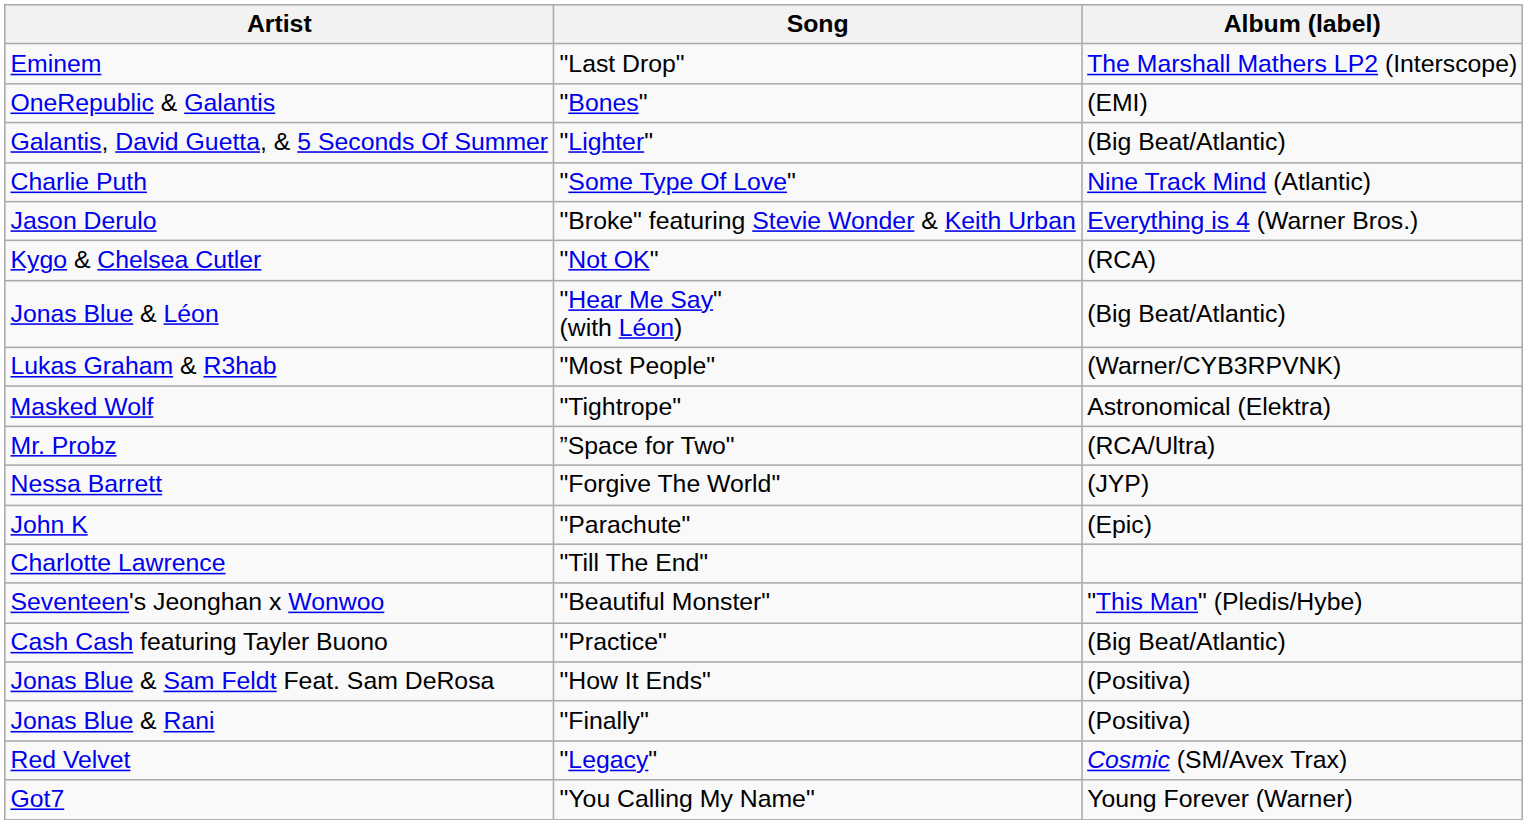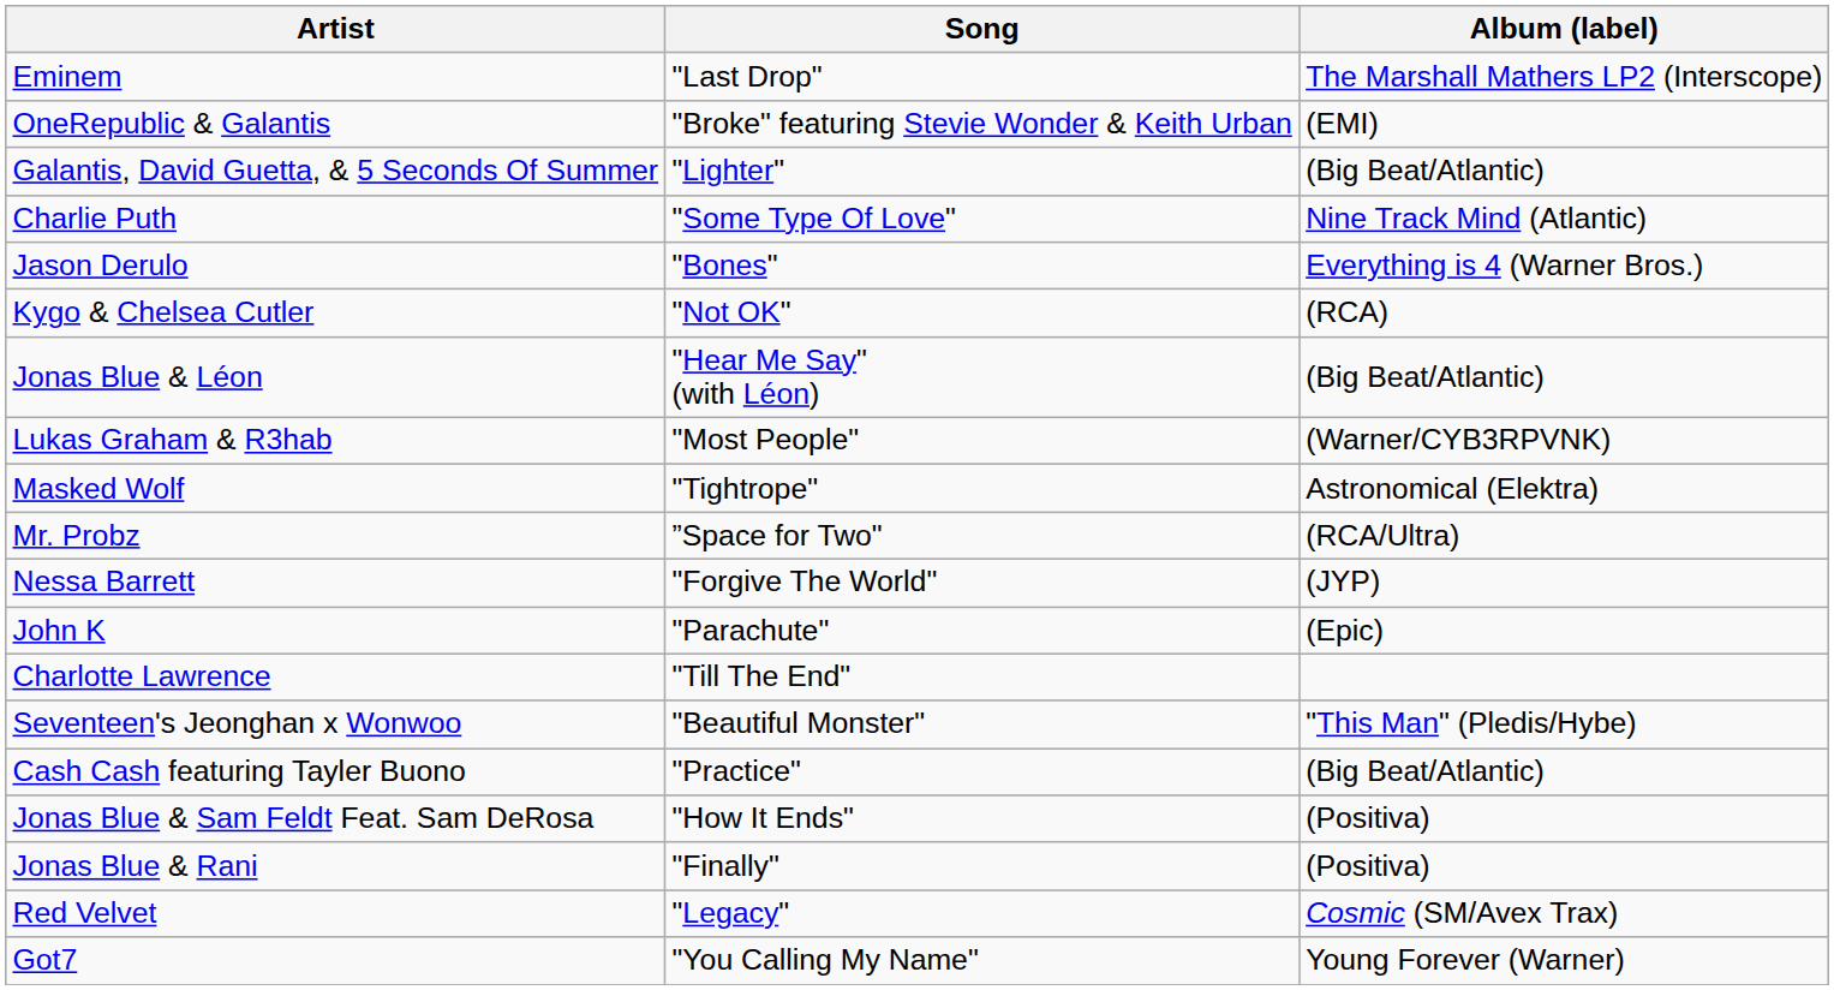 <table class="wikitable">
 <tr>
 <th>Artist</th>
 <th>Song</th>
 <th>Album (label)</th>
 </tr>
 <tr>
 <td><a href='#'>Eminem</a></td>
 <td>"Last Drop"</td>
 <td><a href='#'>The Marshall Mathers LP2</a> (Interscope)</td>
 </tr>
 <tr>
 <td><a href='#'>OneRepublic</a> & <a href='#'>Galantis</a></td>
-<td>"<a href='#'>Bones</a>"</td>
+<td>"Broke" featuring <a href='#'>Stevie Wonder</a> & <a href='#'>Keith Urban</a></td>
 <td>(EMI)</td>
 </tr>
 <tr>
 <td><a href='#'>Galantis</a>, <a href='#'>David Guetta</a>, & <a href='#'>5 Seconds Of Summer</a></td>
 <td>"<a href='#'>Lighter</a>"</td>
 <td>(Big Beat/Atlantic)</td>
 </tr>
 <tr>
 <td><a href='#'>Charlie Puth</a></td>
 <td>"<a href='#'>Some Type Of Love</a>"</td>
 <td><a href='#'>Nine Track Mind</a> (Atlantic)</td>
 </tr>
 <tr>
 <td><a href='#'>Jason Derulo</a></td>
-<td>"Broke" featuring <a href='#'>Stevie Wonder</a> & <a href='#'>Keith Urban</a></td>
+<td>"<a href='#'>Bones</a>"</td>
 <td><a href='#'>Everything is 4</a> (Warner Bros.)</td>
 </tr>
 <tr>
 <td><a href='#'>Kygo</a> & <a href='#'>Chelsea Cutler</a></td>
 <td>"<a href='#'>Not OK</a>"</td>
 <td>(RCA)</td>
 </tr>
 <tr>
 <td><a href='#'>Jonas Blue</a> & <a href='#'>Léon</a></td>
 <td>"<a href='#'>Hear Me Say</a>"<br><span>(with <a href='#'>Léon</a>)</span></td>
 <td>(Big Beat/Atlantic)</td>
 </tr>
 <tr>
 <td><a href='#'>Lukas Graham</a> & <a href='#'>R3hab</a></td>
 <td>"Most People"</td>
 <td>(Warner/CYB3RPVNK)</td>
 </tr>
 <tr>
 <td><a href='#'>Masked Wolf</a></td>
 <td>"Tightrope"</td>
 <td>Astronomical (Elektra)</td>
 </tr>
 <tr>
 <td><a href='#'>Mr. Probz</a></td>
 <td>”Space for Two"</td>
 <td>(RCA/Ultra)</td>
 </tr>
 <tr>
 <td><a href='#'>Nessa Barrett</a></td>
 <td>"Forgive The World"</td>
 <td>(JYP)</td>
 </tr>
 <tr>
 <td><a href='#'>John K</a></td>
 <td>"Parachute"</td>
 <td>(Epic)</td>
 </tr>
 <tr>
 <td><a href='#'>Charlotte Lawrence</a></td>
 <td>"Till The End"</td>
 </tr>
 <tr>
 <td><a href='#'>Seventeen</a>'s Jeonghan x <a href='#'>Wonwoo</a></td>
 <td>"Beautiful Monster"</td>
 <td>"<a href='#'>This Man</a>" (Pledis/Hybe)</td>
 </tr>
 <tr>
 <td><a href='#'>Cash Cash</a> featuring Tayler Buono</td>
 <td>"Practice"</td>
 <td>(Big Beat/Atlantic)</td>
 </tr>
 <tr>
 <td><a href='#'>Jonas Blue</a> & <a href='#'>Sam Feldt</a> Feat. Sam DeRosa</td>
 <td>"How It Ends"</td>
 <td>(Positiva)</td>
 </tr>
 <tr>
 <td><a href='#'>Jonas Blue</a> & <a href='#'>Rani</a></td>
 <td>"Finally"</td>
 <td>(Positiva)</td>
 </tr>
 <tr>
 <td><a href='#'>Red Velvet</a></td>
 <td>"<a href='#'>Legacy</a>"</td>
 <td><em><a href='#'>Cosmic</a></em> (SM/Avex Trax)</td>
 </tr>
 <tr>
 <td><a href='#'>Got7</a></td>
 <td>"You Calling My Name"</td>
 <td>Young Forever (Warner)</td>
 </tr>
 <tr>
 </tr>
 </table>
